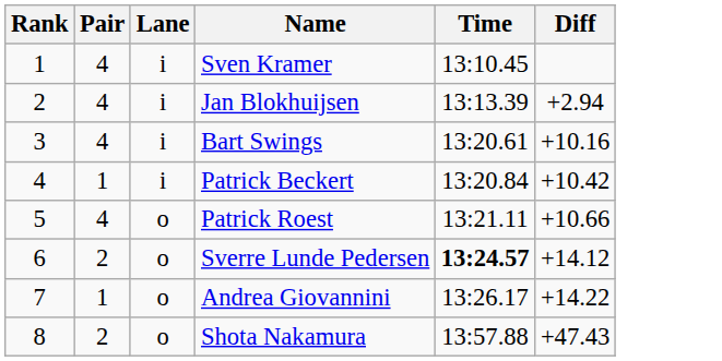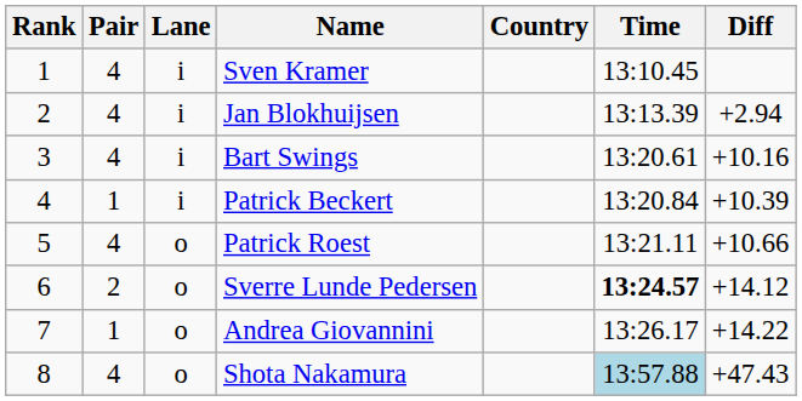 <table class="wikitable sortable" style="text-align:center">
 <tr>
 <th>Rank</th>
 <th>Pair</th>
 <th>Lane</th>
 <th>Name</th>
+<th>Country</th>
 <th>Time</th>
 <th>Diff</th>
 </tr>
 <tr>
 <td>1</td>
 <td>4</td>
 <td>i</td>
 <td align=left><a href='#'>Sven Kramer</a></td>
+<td align=left></td>
 <td>13:10.45</td>
 <td></td>
 </tr>
 <tr>
 <td>2</td>
 <td>4</td>
 <td>i</td>
 <td align=left><a href='#'>Jan Blokhuijsen</a></td>
+<td align=left></td>
 <td>13:13.39</td>
 <td>+2.94</td>
 </tr>
 <tr>
 <td>3</td>
 <td>4</td>
 <td>i</td>
 <td align=left><a href='#'>Bart Swings</a></td>
+<td align=left></td>
 <td>13:20.61</td>
 <td>+10.16</td>
 </tr>
 <tr>
 <td>4</td>
 <td>1</td>
 <td>i</td>
 <td align=left><a href='#'>Patrick Beckert</a></td>
+<td align=left></td>
 <td>13:20.84</td>
-<td>+10.42</td>
+<td>+10.39</td>
 </tr>
 <tr>
 <td>5</td>
 <td>4</td>
 <td>o</td>
 <td align=left><a href='#'>Patrick Roest</a></td>
+<td align=left></td>
 <td>13:21.11</td>
 <td>+10.66</td>
 </tr>
 <tr>
 <td>6</td>
 <td>2</td>
 <td>o</td>
 <td align=left><a href='#'>Sverre Lunde Pedersen</a></td>
+<td align=left></td>
 <td><strong>13:24.57</strong></td>
 <td>+14.12</td>
 </tr>
 <tr>
 <td>7</td>
 <td>1</td>
 <td>o</td>
 <td align=left><a href='#'>Andrea Giovannini</a></td>
+<td align=left></td>
 <td>13:26.17</td>
 <td>+14.22</td>
 </tr>
 <tr>
 <td>8</td>
-<td>2</td>
+<td>4</td>
 <td>o</td>
 <td align=left><a href='#'>Shota Nakamura</a></td>
-<td>13:57.88</td>
+<td align=left></td>
+<td style="background: lightblue;">13:57.88</td>
 <td>+47.43</td>
 </tr>
 </table>
